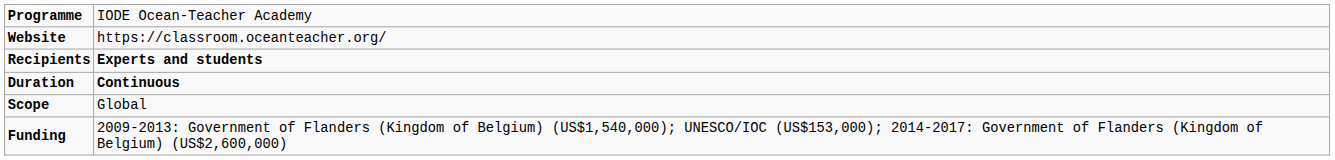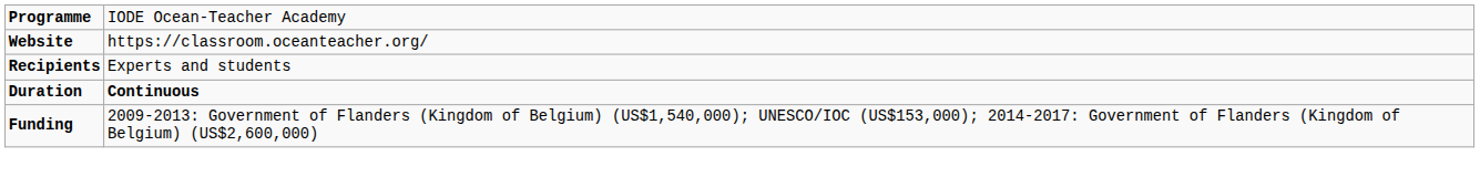 <table class="wikitable">
 <tr>
 <td><strong>Programme</strong></td>
 <td>IODE Ocean-Teacher Academy</td>
 </tr>
 <tr>
 <td><strong>Website</strong></td>
 <td>https://classroom.oceanteacher.org/</td>
 </tr>
 <tr>
 <td><strong>Recipients</strong></td>
-<td><strong>Experts and students</strong></td>
+<td>Experts and students</td>
 </tr>
 <tr>
 <td><strong>Duration</strong></td>
 <td><strong>Continuous</strong></td>
 </tr>
 <tr>
-<td><strong>Scope</strong></td>
-<td>Global</td>
-</tr>
-<tr>
 <td><strong>Funding</strong></td>
 <td>2009-2013: Government of Flanders (Kingdom of Belgium) (US$1,540,000); UNESCO/IOC (US$153,000); 2014-2017: Government of Flanders (Kingdom of Belgium) (US$2,600,000)</td>
 </tr>
 </table>
